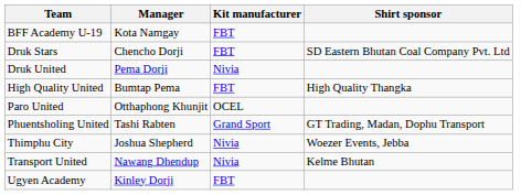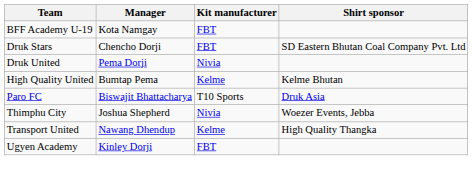 <table class="wikitable sortable" style="text-align: left; font-size:100%">
 <tr>
 <th>Team</th>
 <th>Manager</th>
 <th>Kit manufacturer</th>
 <th>Shirt sponsor</th>
 </tr>
 <tr>
 <td>BFF Academy U-19</td>
 <td> Kota Namgay</td>
 <td><a href='#'>FBT</a></td>
 <td></td>
 </tr>
 <tr>
 <td>Druk Stars</td>
 <td> Chencho Dorji</td>
 <td><a href='#'>FBT</a></td>
 <td>SD Eastern Bhutan Coal Company Pvt. Ltd</td>
 </tr>
 <tr>
 <td>Druk United</td>
 <td> <a href='#'>Pema Dorji</a></td>
 <td><a href='#'>Nivia</a></td>
 <td></td>
 </tr>
 <tr>
 <td>High Quality United</td>
 <td> Bumtap Pema</td>
-<td><a href='#'>FBT</a></td>
-<td>High Quality Thangka</td>
+<td><a href='#'>Kelme</a></td>
+<td>Kelme Bhutan</td>
 </tr>
 <tr>
-<td>Paro United</td>
-<td> Otthaphong Khunjit</td>
-<td>OCEL</td>
-<td></td>
-</tr>
-<tr>
-<td>Phuentsholing United</td>
-<td> Tashi Rabten</td>
-<td><a href='#'>Grand Sport</a></td>
-<td>GT Trading, Madan, Dophu Transport</td>
+<td><a href='#'>Paro FC</a></td>
+<td> <a href='#'>Biswajit Bhattacharya</a></td>
+<td>T10 Sports</td>
+<td><a href='#'>Druk Asia</a></td>
 </tr>
 <tr>
 <td>Thimphu City</td>
 <td> Joshua Shepherd</td>
 <td><a href='#'>Nivia</a></td>
 <td>Woezer Events, Jebba</td>
 </tr>
 <tr>
 <td>Transport United</td>
 <td> <a href='#'>Nawang Dhendup</a></td>
-<td><a href='#'>Nivia</a></td>
-<td>Kelme Bhutan</td>
+<td><a href='#'>Kelme</a></td>
+<td>High Quality Thangka</td>
 </tr>
 <tr>
 <td>Ugyen Academy</td>
 <td> <a href='#'>Kinley Dorji</a></td>
 <td><a href='#'>FBT</a></td>
 <td></td>
 </tr>
 </table>
